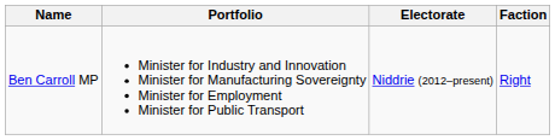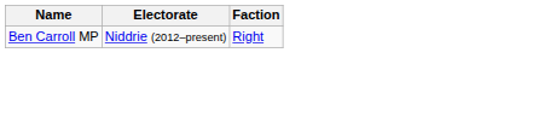 <table class="wikitable">
 <tr>
 <th><strong>Name</strong></th>
-<th><strong>Portfolio</strong></th>
 <th><strong>Electorate</strong></th>
 <th><strong>Faction</strong></th>
 </tr>
 <tr>
 <td><a href='#'>Ben Carroll</a> MP</td>
-<td><br><ul><li>Minister for Industry and Innovation</li><li>Minister for Manufacturing Sovereignty</li><li>Minister for Employment</li><li>Minister for Public Transport</li></ul></td>
 <td><a href='#'>Niddrie</a> <small>(2012–present)</small></td>
 <td><a href='#'>Right</a></td>
 </tr>
 </table>
